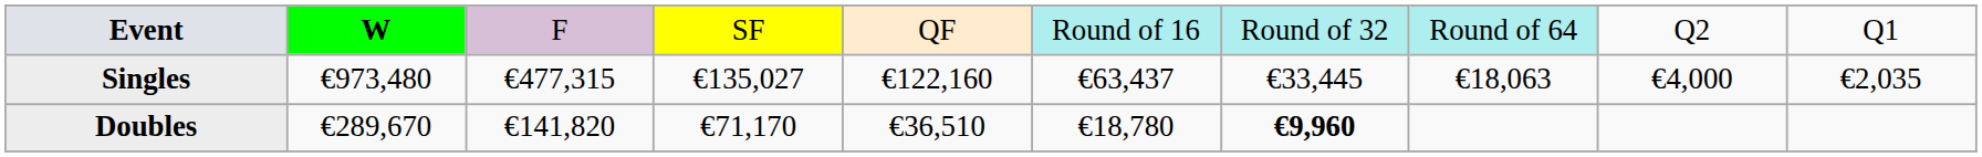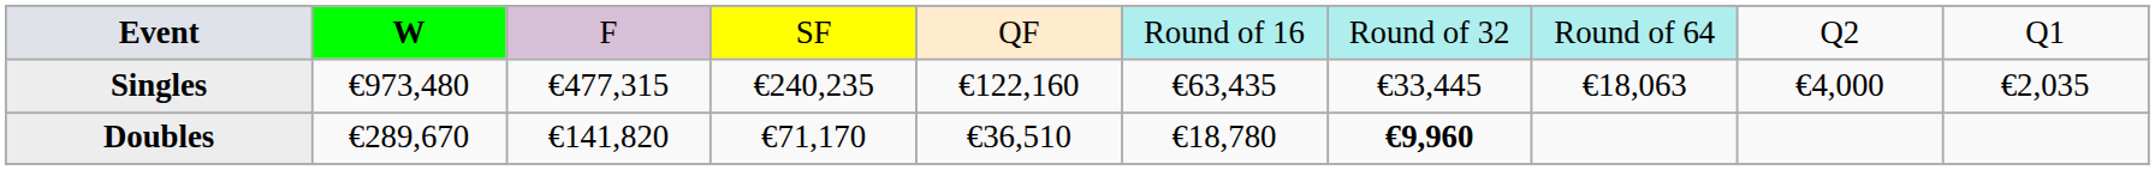 <table class=wikitable style=font-size:90%;text-align:center>
 <tr>
 <td width=130 bgcolor=dfe2e9><strong>Event</strong></td>
 <td width=80 bgcolor=lime><strong>W</strong></td>
 <td width=85 bgcolor=thistle>F</td>
 <td width=85 bgcolor=ffff00>SF</td>
 <td width=85 bgcolor=ffebcd>QF</td>
 <td width=85 bgcolor=afeeee>Round of 16</td>
 <td width=85 bgcolor=afeeee>Round of 32</td>
 <td width=85 bgcolor=afeeee>Round of 64</td>
 <td width=85>Q2</td>
 <td width=85>Q1</td>
 </tr>
 <tr>
 <th style=background:#ededed>Singles</th>
 <td>€973,480</td>
 <td>€477,315</td>
-<td>€135,027</td>
+<td>€240,235</td>
 <td>€122,160</td>
-<td>€63,437</td>
+<td>€63,435</td>
 <td>€33,445</td>
 <td>€18,063</td>
 <td>€4,000</td>
 <td>€2,035</td>
 </tr>
 <tr>
 <th style=background:#ededed>Doubles</th>
 <td>€289,670</td>
 <td>€141,820</td>
 <td>€71,170</td>
 <td>€36,510</td>
 <td>€18,780</td>
 <td><strong>€9,960</strong></td>
 <td></td>
 <td></td>
 <td></td>
 </tr>
 </table>
